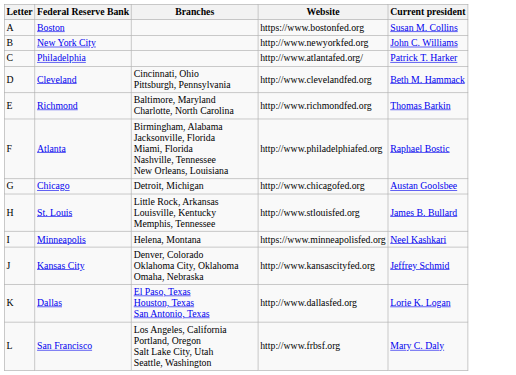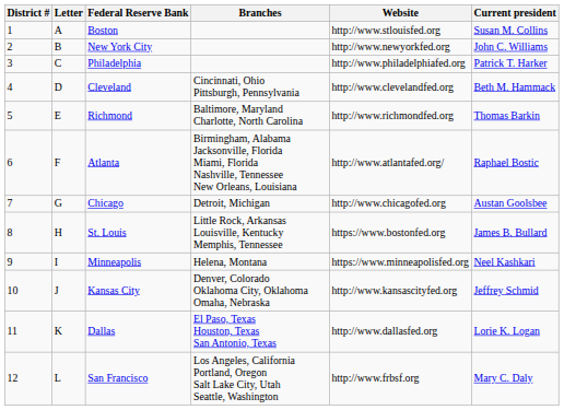 <table class="wikitable sortable">
 <tr>
+<th>District #</th>
 <th>Letter</th>
 <th>Federal Reserve Bank</th>
 <th width=200>Branches</th>
 <th>Website</th>
 <th>Current president</th>
 </tr>
 <tr>
+<td>1</td>
 <td>A</td>
 <td><a href='#'>Boston</a></td>
 <td> </td>
-<td>https://www.bostonfed.org</td>
+<td>http://www.stlouisfed.org</td>
 <td><a href='#'>Susan M. Collins</a></td>
 </tr>
 <tr>
+<td>2</td>
 <td>B</td>
 <td><a href='#'>New York City</a></td>
 <td> </td>
 <td>http://www.newyorkfed.org</td>
 <td><a href='#'>John C. Williams</a></td>
 </tr>
 <tr>
+<td>3</td>
 <td>C</td>
 <td><a href='#'>Philadelphia</a></td>
 <td> </td>
-<td>http://www.atlantafed.org/</td>
+<td>http://www.philadelphiafed.org</td>
 <td><a href='#'>Patrick T. Harker</a></td>
 </tr>
 <tr>
+<td>4</td>
 <td>D</td>
 <td><a href='#'>Cleveland</a></td>
 <td>Cincinnati, Ohio<br>Pittsburgh, Pennsylvania</td>
 <td>http://www.clevelandfed.org</td>
 <td><a href='#'>Beth M. Hammack</a></td>
 </tr>
 <tr>
+<td>5</td>
 <td>E</td>
 <td><a href='#'>Richmond</a></td>
 <td>Baltimore, Maryland<br>Charlotte, North Carolina</td>
 <td>http://www.richmondfed.org</td>
 <td><a href='#'>Thomas Barkin</a></td>
 </tr>
 <tr>
+<td>6</td>
 <td>F</td>
 <td><a href='#'>Atlanta</a></td>
 <td>Birmingham, Alabama<br>Jacksonville, Florida<br>Miami, Florida<br>Nashville, Tennessee<br>New Orleans, Louisiana</td>
-<td>http://www.philadelphiafed.org</td>
+<td>http://www.atlantafed.org/</td>
 <td><a href='#'>Raphael Bostic</a></td>
 </tr>
 <tr>
+<td>7</td>
 <td>G</td>
 <td><a href='#'>Chicago</a></td>
 <td>Detroit, Michigan</td>
 <td>http://www.chicagofed.org</td>
 <td><a href='#'>Austan Goolsbee</a></td>
 </tr>
 <tr>
+<td>8</td>
 <td>H</td>
 <td><a href='#'>St. Louis</a></td>
 <td>Little Rock, Arkansas<br>Louisville, Kentucky<br>Memphis, Tennessee</td>
-<td>http://www.stlouisfed.org</td>
+<td>https://www.bostonfed.org</td>
 <td><a href='#'>James B. Bullard</a></td>
 </tr>
 <tr>
+<td>9</td>
 <td>I</td>
 <td><a href='#'>Minneapolis</a></td>
 <td>Helena, Montana</td>
 <td>https://www.minneapolisfed.org</td>
 <td><a href='#'>Neel Kashkari</a></td>
 </tr>
 <tr>
+<td>10</td>
 <td>J</td>
 <td><a href='#'>Kansas City</a></td>
 <td>Denver, Colorado<br>Oklahoma City, Oklahoma<br>Omaha, Nebraska</td>
 <td>http://www.kansascityfed.org</td>
 <td><a href='#'>Jeffrey Schmid</a></td>
 </tr>
 <tr>
+<td>11</td>
 <td>K</td>
 <td><a href='#'>Dallas</a></td>
 <td><a href='#'>El Paso, Texas</a><br><a href='#'>Houston, Texas</a><br><a href='#'>San Antonio, Texas</a></td>
 <td>http://www.dallasfed.org</td>
 <td><a href='#'>Lorie K. Logan</a></td>
 </tr>
 <tr>
+<td>12</td>
 <td>L</td>
 <td><a href='#'>San Francisco</a></td>
 <td>Los Angeles, California<br>Portland, Oregon<br>Salt Lake City, Utah<br>Seattle, Washington</td>
 <td>http://www.frbsf.org</td>
 <td><a href='#'>Mary C. Daly</a></td>
 </tr>
 </table>
